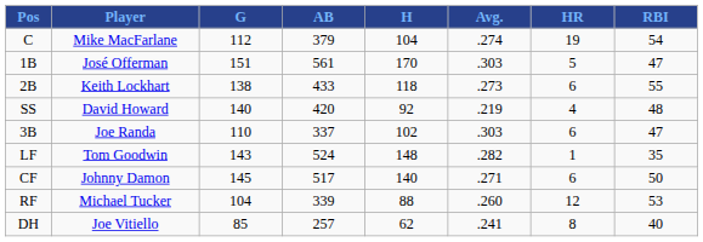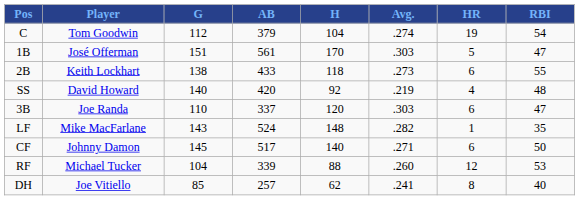 <table class="wikitable sortable">
 <tr>
 <th style="background:#27408B;color:#74B4FA;" width="5%">Pos</th>
 <th style="background:#27408B;color:#74B4FA;" width="16%">Player</th>
 <th style="background:#27408B;color:#74B4FA;" width="9%">G</th>
 <th style="background:#27408B;color:#74B4FA;" width="9%">AB</th>
 <th style="background:#27408B;color:#74B4FA;" width="9%">H</th>
 <th style="background:#27408B;color:#74B4FA;" width="9%">Avg.</th>
 <th style="background:#27408B;color:#74B4FA;" width="9%">HR</th>
 <th style="background:#27408B;color:#74B4FA;" width="9%">RBI</th>
 </tr>
 <tr align="center">
 <td>C</td>
-<td><a href='#'>Mike MacFarlane</a></td>
+<td><a href='#'>Tom Goodwin</a></td>
 <td>112</td>
 <td>379</td>
 <td>104</td>
 <td>.274</td>
 <td>19</td>
 <td>54</td>
 </tr>
 <tr align=center>
 <td>1B</td>
 <td><a href='#'>José Offerman</a></td>
 <td>151</td>
 <td>561</td>
 <td>170</td>
 <td>.303</td>
 <td>5</td>
 <td>47</td>
 </tr>
 <tr align=center>
 <td>2B</td>
 <td><a href='#'>Keith Lockhart</a></td>
 <td>138</td>
 <td>433</td>
 <td>118</td>
 <td>.273</td>
 <td>6</td>
 <td>55</td>
 </tr>
 <tr align=center>
 <td>SS</td>
 <td><a href='#'>David Howard</a></td>
 <td>140</td>
 <td>420</td>
 <td>92</td>
 <td>.219</td>
 <td>4</td>
 <td>48</td>
 </tr>
 <tr align=center>
 <td>3B</td>
 <td><a href='#'>Joe Randa</a></td>
 <td>110</td>
 <td>337</td>
-<td>102</td>
+<td>120</td>
 <td>.303</td>
 <td>6</td>
 <td>47</td>
 </tr>
 <tr align=center>
 <td>LF</td>
-<td><a href='#'>Tom Goodwin</a></td>
+<td><a href='#'>Mike MacFarlane</a></td>
 <td>143</td>
 <td>524</td>
 <td>148</td>
 <td>.282</td>
 <td>1</td>
 <td>35</td>
 </tr>
 <tr align=center>
 <td>CF</td>
 <td><a href='#'>Johnny Damon</a></td>
 <td>145</td>
 <td>517</td>
 <td>140</td>
 <td>.271</td>
 <td>6</td>
 <td>50</td>
 </tr>
 <tr align=center>
 <td>RF</td>
 <td><a href='#'>Michael Tucker</a></td>
 <td>104</td>
 <td>339</td>
 <td>88</td>
 <td>.260</td>
 <td>12</td>
 <td>53</td>
 </tr>
 <tr align=center>
 <td>DH</td>
 <td><a href='#'>Joe Vitiello</a></td>
 <td>85</td>
 <td>257</td>
 <td>62</td>
 <td>.241</td>
 <td>8</td>
 <td>40</td>
 </tr>
 </table>
